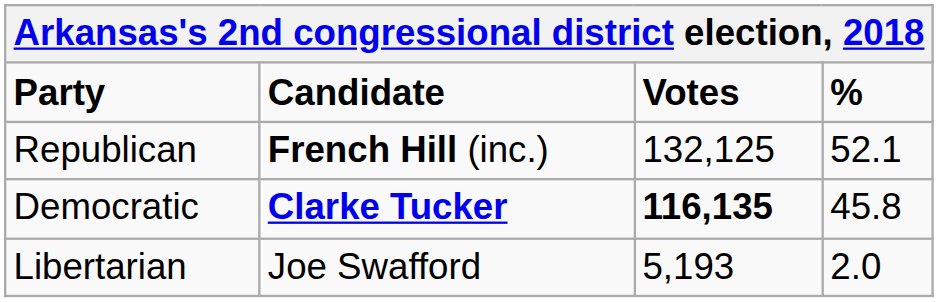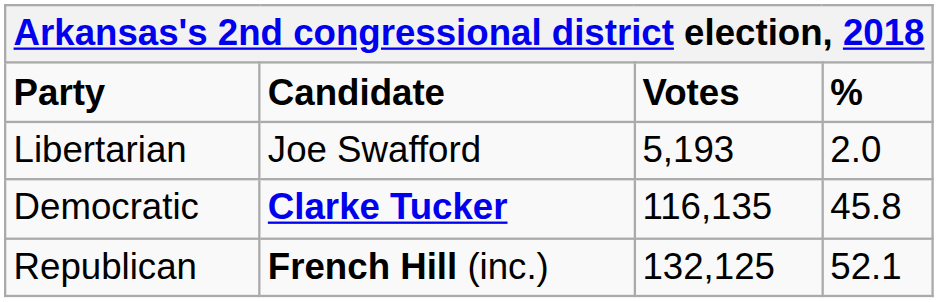 <table class="wikitable">
 <tr>
 <th colspan="4"><a href='#'>Arkansas's 2nd congressional district</a> election, <a href='#'>2018</a></th>
 </tr>
 <tr>
 <td><strong>Party</strong></td>
 <td><strong>Candidate</strong></td>
 <td><strong>Votes</strong></td>
 <td><strong>%</strong></td>
 </tr>
 <tr>
+<td>Libertarian</td>
+<td>Joe Swafford</td>
+<td>5,193</td>
+<td>2.0</td>
+</tr>
+<tr>
+<td>Democratic</td>
+<td><strong><a href='#'>Clarke Tucker</a></strong></td>
+<td>116,135</td>
+<td>45.8</td>
+</tr>
+<tr>
 <td>Republican</td>
 <td><strong>French Hill</strong> (inc.)</td>
 <td>132,125</td>
 <td>52.1</td>
 </tr>
-<tr>
-<td>Democratic</td>
-<td><strong><a href='#'>Clarke Tucker</a></strong></td>
-<td><strong>116,135</strong></td>
-<td>45.8</td>
-</tr>
-<tr>
-<td>Libertarian</td>
-<td>Joe Swafford</td>
-<td>5,193</td>
-<td>2.0</td>
-</tr>
 </table>
